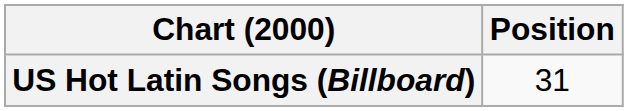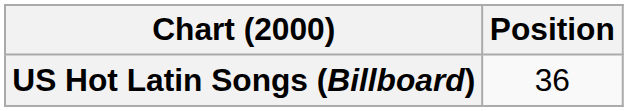 <table class="wikitable plainrowheaders " style="text-align:center;">
 <tr>
 <th scope="col">Chart (2000)</th>
 <th scope="col">Position</th>
 </tr>
 <tr>
 <th scope="row">US Hot Latin Songs (<em>Billboard</em>)</th>
-<td>31</td>
+<td>36</td>
 </tr>
 </table>
